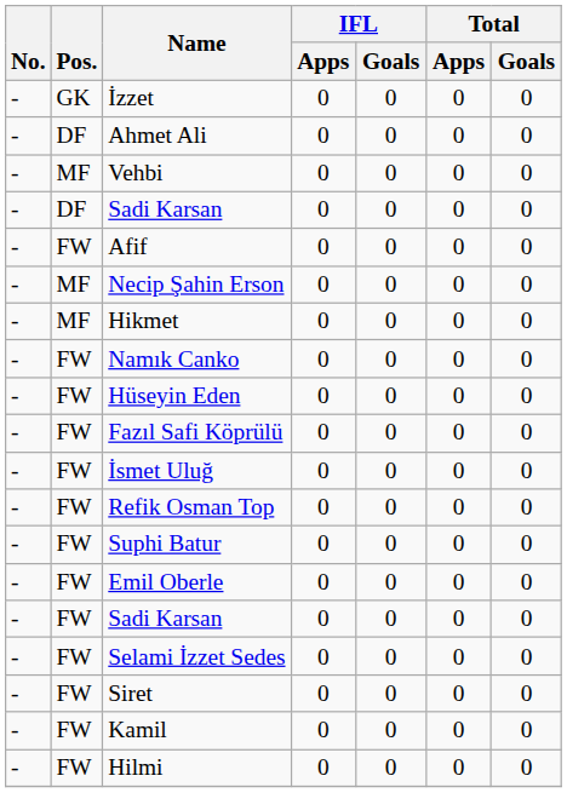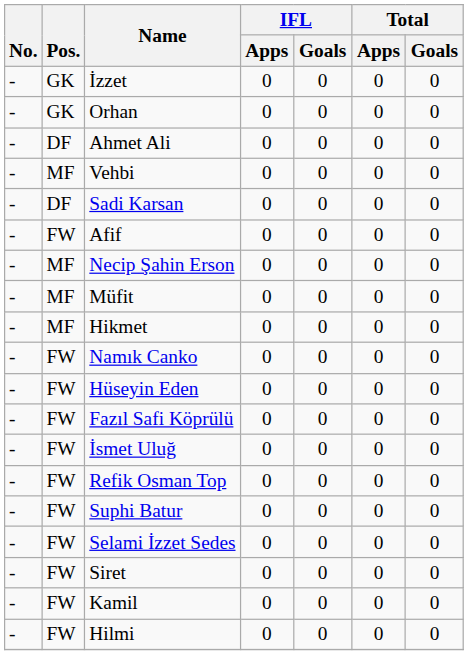 <table class="wikitable" style="text-align:center">
 <tr>
 <th rowspan="2" valign="bottom">No.</th>
 <th rowspan="2" valign="bottom">Pos.</th>
 <th rowspan="2">Name</th>
 <th colspan="2" width="85"><a href='#'>IFL</a></th>
 <th colspan="2" width="85">Total</th>
 </tr>
 <tr>
 <th>Apps</th>
 <th>Goals</th>
 <th>Apps</th>
 <th>Goals</th>
 </tr>
 <tr>
 <td align="left">-</td>
 <td align="left">GK</td>
 <td align="left"> İzzet</td>
+<td>0</td>
+<td>0</td>
+<td>0</td>
+<td>0</td>
+</tr>
+<tr>
+<td align="left">-</td>
+<td align="left">GK</td>
+<td align="left"> Orhan</td>
 <td>0</td>
 <td>0</td>
 <td>0</td>
 <td>0</td>
 </tr>
 <tr>
 <td align="left">-</td>
 <td align="left">DF</td>
 <td align="left"> Ahmet Ali</td>
 <td>0</td>
 <td>0</td>
 <td>0</td>
 <td>0</td>
 </tr>
 <tr>
 <td align="left">-</td>
 <td align="left">MF</td>
 <td align="left"> Vehbi</td>
 <td>0</td>
 <td>0</td>
 <td>0</td>
 <td>0</td>
 </tr>
 <tr>
 <td align="left">-</td>
 <td align="left">DF</td>
 <td align="left"> <a href='#'>Sadi Karsan</a></td>
 <td>0</td>
 <td>0</td>
 <td>0</td>
 <td>0</td>
 </tr>
 <tr>
 <td align="left">-</td>
 <td align="left">FW</td>
 <td align="left"> Afif</td>
 <td>0</td>
 <td>0</td>
 <td>0</td>
 <td>0</td>
 </tr>
 <tr>
 <td align="left">-</td>
 <td align="left">MF</td>
 <td align="left"> <a href='#'>Necip Şahin Erson</a></td>
+<td>0</td>
+<td>0</td>
+<td>0</td>
+<td>0</td>
+</tr>
+<tr>
+<td align="left">-</td>
+<td align="left">MF</td>
+<td align="left"> Müfit</td>
 <td>0</td>
 <td>0</td>
 <td>0</td>
 <td>0</td>
 </tr>
 <tr>
 <td align="left">-</td>
 <td align="left">MF</td>
 <td align="left"> Hikmet</td>
 <td>0</td>
 <td>0</td>
 <td>0</td>
 <td>0</td>
 </tr>
 <tr>
 <td align="left">-</td>
 <td align="left">FW</td>
 <td align="left"> <a href='#'>Namık Canko</a></td>
 <td>0</td>
 <td>0</td>
 <td>0</td>
 <td>0</td>
 </tr>
 <tr>
 <td align="left">-</td>
 <td align="left">FW</td>
 <td align="left"> <a href='#'>Hüseyin Eden</a></td>
 <td>0</td>
 <td>0</td>
 <td>0</td>
 <td>0</td>
 </tr>
 <tr>
 <td align="left">-</td>
 <td align="left">FW</td>
 <td align="left"> <a href='#'>Fazıl Safi Köprülü</a></td>
 <td>0</td>
 <td>0</td>
 <td>0</td>
 <td>0</td>
 </tr>
 <tr>
 <td align="left">-</td>
 <td align="left">FW</td>
 <td align="left"> <a href='#'>İsmet Uluğ</a></td>
 <td>0</td>
 <td>0</td>
 <td>0</td>
 <td>0</td>
 </tr>
 <tr>
 <td align="left">-</td>
 <td align="left">FW</td>
 <td align="left"> <a href='#'>Refik Osman Top</a></td>
 <td>0</td>
 <td>0</td>
 <td>0</td>
 <td>0</td>
 </tr>
 <tr>
 <td align="left">-</td>
 <td align="left">FW</td>
 <td align="left"> <a href='#'>Suphi Batur</a></td>
 <td>0</td>
 <td>0</td>
 <td>0</td>
 <td>0</td>
 </tr>
 <tr>
 <td align="left">-</td>
 <td align="left">FW</td>
-<td align="left"> <a href='#'>Emil Oberle</a></td>
-<td>0</td>
-<td>0</td>
-<td>0</td>
-<td>0</td>
-</tr>
-<tr>
-<td align="left">-</td>
-<td align="left">FW</td>
-<td align="left"> <a href='#'>Sadi Karsan</a></td>
-<td>0</td>
-<td>0</td>
-<td>0</td>
-<td>0</td>
-</tr>
-<tr>
-<td align="left">-</td>
-<td align="left">FW</td>
 <td align="left"> <a href='#'>Selami İzzet Sedes</a></td>
 <td>0</td>
 <td>0</td>
 <td>0</td>
 <td>0</td>
 </tr>
 <tr>
 <td align="left">-</td>
 <td align="left">FW</td>
 <td align="left"> Siret</td>
 <td>0</td>
 <td>0</td>
 <td>0</td>
 <td>0</td>
 </tr>
 <tr>
 <td align="left">-</td>
 <td align="left">FW</td>
 <td align="left"> Kamil</td>
 <td>0</td>
 <td>0</td>
 <td>0</td>
 <td>0</td>
 </tr>
 <tr>
 <td align="left">-</td>
 <td align="left">FW</td>
 <td align="left"> Hilmi</td>
 <td>0</td>
 <td>0</td>
 <td>0</td>
 <td>0</td>
 </tr>
 <tr>
 </tr>
 </table>
